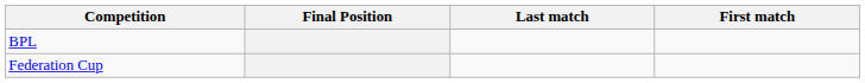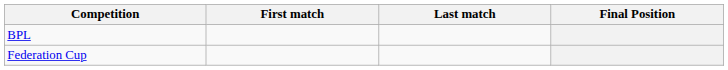 <table class="wikitable" style="text-align:center; width:900px; font-size="80%";">
 <tr>
 <th style="text-align:center; width:200px;">Competition</th>
+<th style="text-align:center; width:170px;">First match</th>
+<th style="text-align:center; width:170px;">Last match</th>
 <th style="text-align:center; width:170px;">Final Position</th>
-<th style="text-align:center; width:170px;">Last match</th>
-<th style="text-align:center; width:170px;">First match</th>
 </tr>
 <tr>
 <td style="text-align:left;"><a href='#'>BPL</a></td>
-<th></th>
 <td></td>
 <td></td>
+<th></th>
 </tr>
 <tr>
 <td style="text-align:left;"><a href='#'>Federation Cup</a></td>
-<th></th>
 <td></td>
 <td></td>
+<th></th>
 </tr>
 </table>
